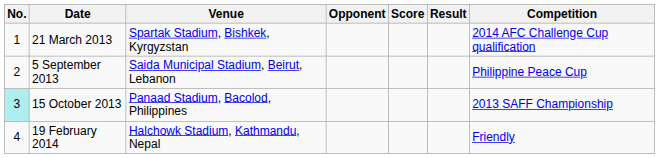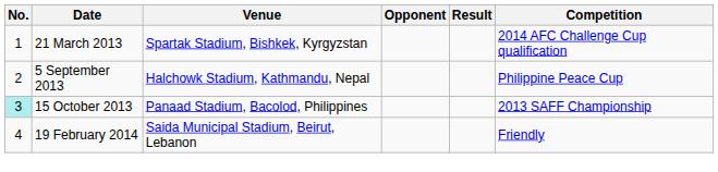 <table class="wikitable plainrowheaders sortable">
 <tr>
 <th scope="col">No.</th>
 <th scope="col">Date</th>
 <th scope="col">Venue</th>
 <th scope="col">Opponent</th>
-<th scope="col">Score</th>
 <th scope="col">Result</th>
 <th scope="col">Competition</th>
 </tr>
 <tr>
 <td align="center">1</td>
 <td>21 March 2013</td>
 <td><a href='#'>Spartak Stadium</a>, <a href='#'>Bishkek</a>, Kyrgyzstan</td>
 <td></td>
 <td align="center"></td>
-<td align="center"></td>
 <td><a href='#'>2014 AFC Challenge Cup qualification</a></td>
 </tr>
 <tr>
 <td align="center">2</td>
 <td>5 September 2013</td>
-<td><a href='#'>Saida Municipal Stadium</a>, <a href='#'>Beirut</a>, Lebanon</td>
+<td><a href='#'>Halchowk Stadium</a>, <a href='#'>Kathmandu</a>, Nepal</td>
 <td></td>
-<td align="center"></td>
 <td align="center"></td>
 <td><a href='#'>Philippine Peace Cup</a></td>
 </tr>
 <tr>
 <td align="center" style="background: paleturquoise;">3</td>
 <td>15 October 2013</td>
 <td><a href='#'>Panaad Stadium</a>, <a href='#'>Bacolod</a>, Philippines</td>
 <td></td>
 <td align="center"></td>
-<td align="center"></td>
 <td><a href='#'>2013 SAFF Championship</a></td>
 </tr>
 <tr>
 <td align="center">4</td>
 <td>19 February 2014</td>
-<td><a href='#'>Halchowk Stadium</a>, <a href='#'>Kathmandu</a>, Nepal</td>
+<td><a href='#'>Saida Municipal Stadium</a>, <a href='#'>Beirut</a>, Lebanon</td>
 <td></td>
-<td align="center"></td>
 <td align="center"></td>
 <td><a href='#'>Friendly</a></td>
 </tr>
 </table>
